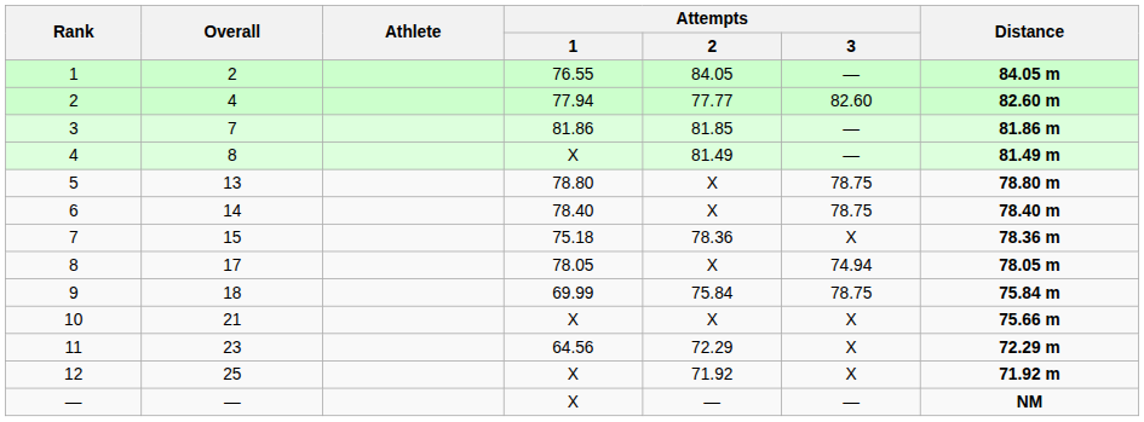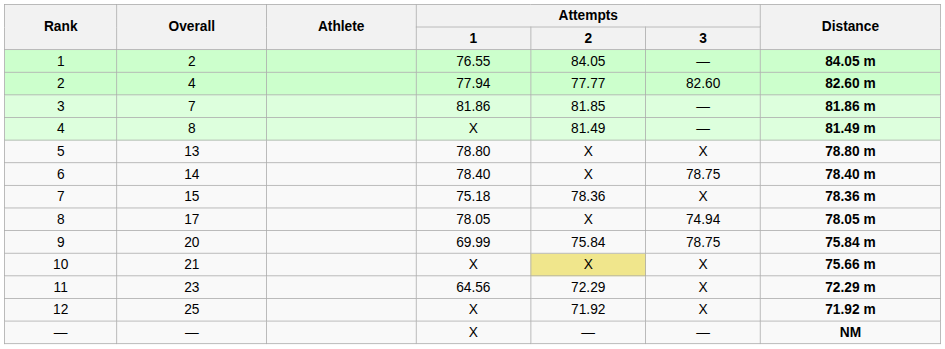 <table class="wikitable" style=" text-align:center; font-size:110%;" width="95%">
 <tr>
 <th rowspan="2">Rank</th>
 <th rowspan="2">Overall</th>
 <th rowspan="2">Athlete</th>
 <th colspan="3">Attempts</th>
 <th rowspan="2">Distance</th>
 </tr>
 <tr>
 <th>1</th>
 <th>2</th>
 <th>3</th>
 </tr>
 <tr style="background:#ccffcc;">
 <td>1</td>
 <td>2</td>
 <td align=left></td>
 <td>76.55</td>
 <td>84.05</td>
 <td>—</td>
 <td><strong>84.05 m</strong></td>
 </tr>
 <tr style="background:#ccffcc;">
 <td>2</td>
 <td>4</td>
 <td align=left></td>
 <td>77.94</td>
 <td>77.77</td>
 <td>82.60</td>
 <td><strong>82.60 m</strong></td>
 </tr>
 <tr style="background:#ddffdd;">
 <td>3</td>
 <td>7</td>
 <td align=left></td>
 <td>81.86</td>
 <td>81.85</td>
 <td>—</td>
 <td><strong>81.86 m</strong></td>
 </tr>
 <tr style="background:#ddffdd;">
 <td>4</td>
 <td>8</td>
 <td align=left></td>
 <td>X</td>
 <td>81.49</td>
 <td>—</td>
 <td><strong>81.49 m</strong></td>
 </tr>
 <tr>
 <td>5</td>
 <td>13</td>
 <td align=left></td>
 <td>78.80</td>
 <td>X</td>
-<td>78.75</td>
+<td>X</td>
 <td><strong>78.80 m</strong></td>
 </tr>
 <tr>
 <td>6</td>
 <td>14</td>
 <td align=left></td>
 <td>78.40</td>
 <td>X</td>
 <td>78.75</td>
 <td><strong>78.40 m</strong></td>
 </tr>
 <tr>
 <td>7</td>
 <td>15</td>
 <td align=left></td>
 <td>75.18</td>
 <td>78.36</td>
 <td>X</td>
 <td><strong>78.36 m</strong></td>
 </tr>
 <tr>
 <td>8</td>
 <td>17</td>
 <td align=left></td>
 <td>78.05</td>
 <td>X</td>
 <td>74.94</td>
 <td><strong>78.05 m</strong></td>
 </tr>
 <tr>
 <td>9</td>
-<td>18</td>
+<td>20</td>
 <td align=left></td>
 <td>69.99</td>
 <td>75.84</td>
 <td>78.75</td>
 <td><strong>75.84 m</strong></td>
 </tr>
 <tr>
 <td>10</td>
 <td>21</td>
 <td align=left></td>
 <td>X</td>
-<td>X</td>
+<td style="background: khaki;">X</td>
 <td>X</td>
 <td><strong>75.66 m </strong></td>
 </tr>
 <tr>
 <td>11</td>
 <td>23</td>
 <td align=left></td>
 <td>64.56</td>
 <td>72.29</td>
 <td>X</td>
 <td><strong>72.29 m </strong></td>
 </tr>
 <tr>
 <td>12</td>
 <td>25</td>
 <td align=left></td>
 <td>X</td>
 <td>71.92</td>
 <td>X</td>
 <td><strong>71.92 m</strong></td>
 </tr>
 <tr>
 <td>—</td>
 <td>—</td>
 <td align=left></td>
 <td>X</td>
 <td>—</td>
 <td>—</td>
 <td><strong>NM</strong></td>
 </tr>
 </table>
